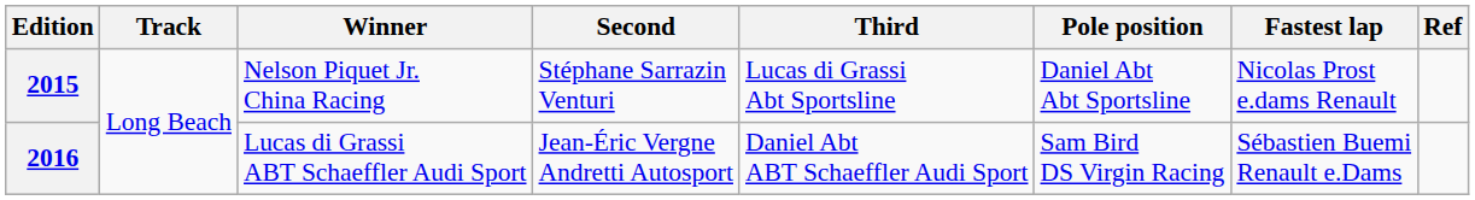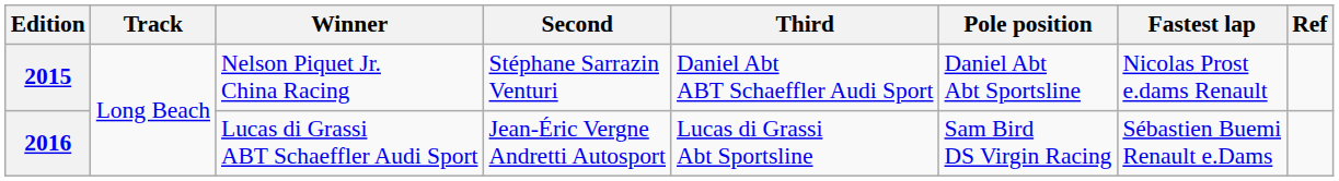 <table Class = "wikitable" style = "font-size: 90%;">
 <tr>
 <th>Edition</th>
 <th>Track</th>
 <th>Winner</th>
 <th>Second</th>
 <th>Third</th>
 <th>Pole position</th>
 <th>Fastest lap</th>
 <th>Ref</th>
 </tr>
 <tr>
 <th><a href='#'>2015</a></th>
 <td rowspan=2><a href='#'>Long Beach</a></td>
 <td> <a href='#'>Nelson Piquet Jr.</a><br><a href='#'>China Racing</a></td>
 <td> <a href='#'>Stéphane Sarrazin</a><br><a href='#'>Venturi</a></td>
-<td> <a href='#'>Lucas di Grassi</a><br><a href='#'>Abt Sportsline</a></td>
+<td> <a href='#'>Daniel Abt</a><br><a href='#'>ABT Schaeffler Audi Sport</a></td>
 <td> <a href='#'>Daniel Abt</a><br><a href='#'>Abt Sportsline</a></td>
 <td> <a href='#'>Nicolas Prost</a><br><a href='#'>e.dams Renault</a></td>
 <td align="center"></td>
 </tr>
 <tr>
 <th><a href='#'>2016</a></th>
 <td> <a href='#'>Lucas di Grassi</a><br><a href='#'>ABT Schaeffler Audi Sport</a></td>
 <td> <a href='#'>Jean-Éric Vergne</a><br><a href='#'>Andretti Autosport</a></td>
-<td> <a href='#'>Daniel Abt</a><br><a href='#'>ABT Schaeffler Audi Sport</a></td>
+<td> <a href='#'>Lucas di Grassi</a><br><a href='#'>Abt Sportsline</a></td>
 <td> <a href='#'>Sam Bird</a><br><a href='#'>DS Virgin Racing</a></td>
 <td> <a href='#'>Sébastien Buemi</a><br><a href='#'>Renault e.Dams</a></td>
 <td align="center"></td>
 </tr>
 </table>
